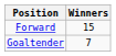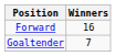 <table class="wikitable" style="text-align: center;">
 <tr>
 <th>Position</th>
 <th>Winners</th>
 </tr>
 <tr>
 <td><a href='#'>Forward</a></td>
-<td>15</td>
+<td>16</td>
 </tr>
 <tr>
 <td><a href='#'>Goaltender</a></td>
 <td>7</td>
 </tr>
 </table>
